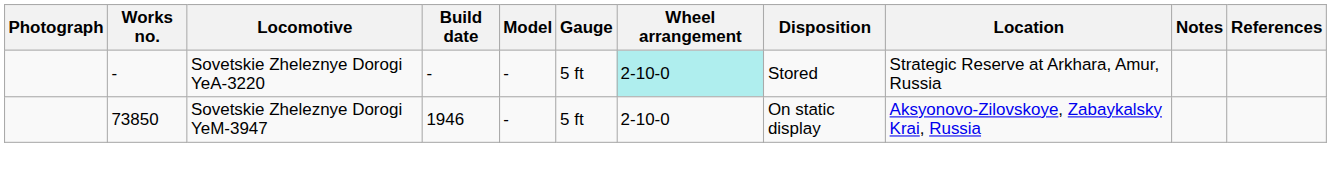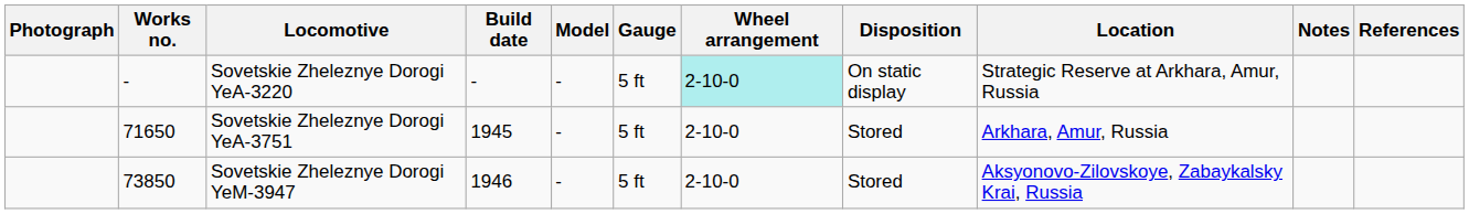 <table class="wikitable">
 <tr>
 <th>Photograph</th>
 <th>Works no.</th>
 <th>Locomotive</th>
 <th>Build date</th>
 <th>Model</th>
 <th>Gauge</th>
 <th>Wheel arrangement</th>
 <th>Disposition</th>
 <th>Location</th>
 <th>Notes</th>
 <th>References</th>
 </tr>
 <tr>
 <td></td>
 <td>-</td>
 <td>Sovetskie Zheleznye Dorogi YeA-3220</td>
 <td>-</td>
 <td>-</td>
 <td>5 ft</td>
 <td style="background: paleturquoise;">2-10-0</td>
+<td>On static display</td>
+<td>Strategic Reserve at Arkhara, Amur, Russia</td>
+<td></td>
+<td></td>
+</tr>
+<tr>
+<td></td>
+<td>71650</td>
+<td>Sovetskie Zheleznye Dorogi YeA-3751</td>
+<td>1945</td>
+<td>-</td>
+<td>5 ft</td>
+<td>2-10-0</td>
 <td>Stored</td>
-<td>Strategic Reserve at Arkhara, Amur, Russia</td>
+<td><a href='#'>Arkhara</a>, <a href='#'>Amur</a>, Russia</td>
 <td></td>
 <td></td>
 </tr>
 <tr>
 <td></td>
 <td>73850</td>
 <td>Sovetskie Zheleznye Dorogi YeM-3947</td>
 <td>1946</td>
 <td>-</td>
 <td>5 ft</td>
 <td>2-10-0</td>
-<td>On static display</td>
+<td>Stored</td>
 <td><a href='#'>Aksyonovo-Zilovskoye</a>, <a href='#'>Zabaykalsky Krai</a>, <a href='#'>Russia</a></td>
 <td></td>
 <td></td>
 </tr>
 </table>
